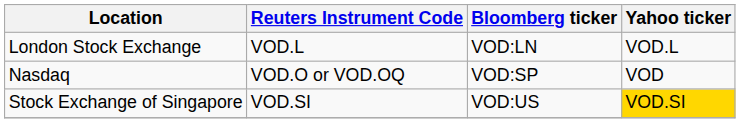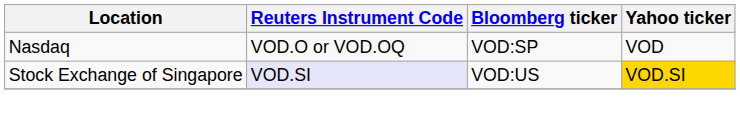 <table class="wikitable">
 <tr>
 <th>Location</th>
 <th><a href='#'>Reuters Instrument Code</a></th>
 <th><a href='#'>Bloomberg</a> ticker</th>
 <th>Yahoo ticker</th>
-</tr>
-<tr>
-<td>London Stock Exchange</td>
-<td>VOD.L</td>
-<td>VOD:LN</td>
-<td>VOD.L</td>
 </tr>
 <tr>
 <td>Nasdaq</td>
 <td>VOD.O or VOD.OQ</td>
 <td>VOD:SP</td>
 <td>VOD</td>
 </tr>
 <tr>
 <td>Stock Exchange of Singapore</td>
-<td>VOD.SI</td>
+<td style="background: lavender;">VOD.SI</td>
 <td>VOD:US</td>
 <td style="background: gold;">VOD.SI</td>
 </tr>
 <tr>
 </tr>
 </table>
